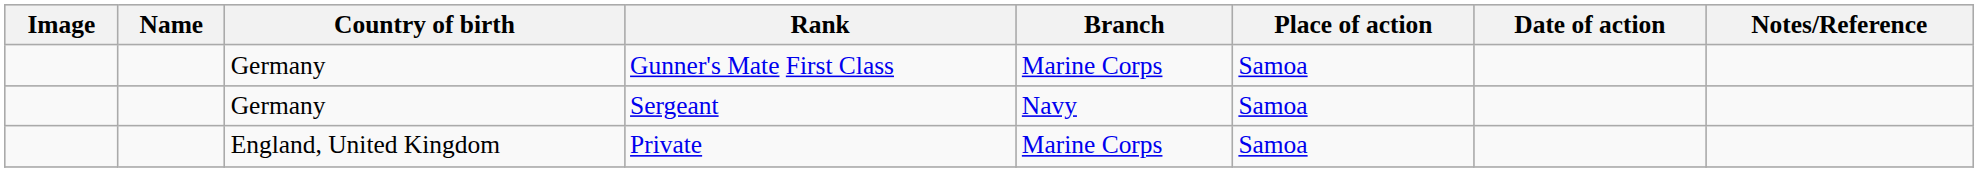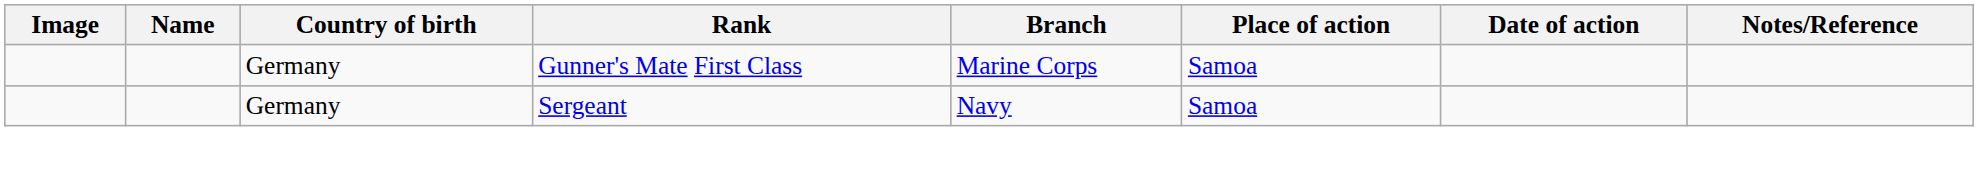 <table class="wikitable sortable" style="width:98%;">
 <tr>
 <th class="unsortable">Image</th>
 <th>Name</th>
 <th>Country of birth</th>
 <th>Rank</th>
 <th>Branch</th>
 <th>Place of action</th>
 <th>Date of action</th>
 <th class="unsortable">Notes/Reference</th>
 </tr>
 <tr>
 <td></td>
 <td></td>
 <td>Germany</td>
 <td><a href='#'>Gunner's Mate</a> <a href='#'>First Class</a></td>
 <td><a href='#'>Marine Corps</a></td>
 <td><a href='#'>Samoa</a></td>
 <td></td>
 <td></td>
 </tr>
 <tr>
 <td></td>
 <td></td>
 <td>Germany</td>
 <td><a href='#'>Sergeant</a></td>
 <td><a href='#'>Navy</a></td>
 <td><a href='#'>Samoa</a></td>
 <td></td>
 <td></td>
 </tr>
-<tr>
-<td></td>
-<td></td>
-<td>England, United Kingdom</td>
-<td><a href='#'>Private</a></td>
-<td><a href='#'>Marine Corps</a></td>
-<td><a href='#'>Samoa</a></td>
-<td></td>
-<td></td>
-</tr>
 </table>
